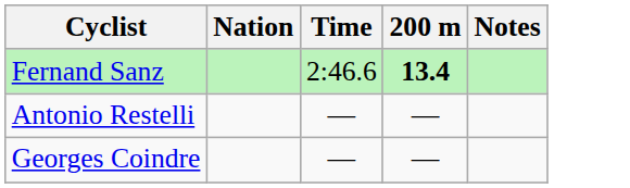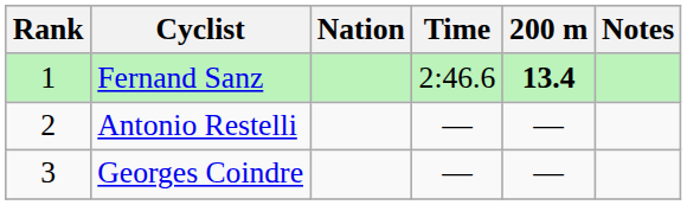 <table class="wikitable sortable" style="text-align:center">
 <tr>
+<th>Rank</th>
 <th>Cyclist</th>
 <th>Nation</th>
 <th>Time</th>
 <th>200 m</th>
 <th>Notes</th>
 </tr>
 <tr bgcolor=bbf3bb>
+<td>1</td>
 <td align=left><a href='#'>Fernand Sanz</a></td>
 <td align=left></td>
 <td>2:46.6</td>
 <td><strong>13.4</strong></td>
 <td></td>
 </tr>
 <tr>
+<td>2</td>
 <td align=left><a href='#'>Antonio Restelli</a></td>
 <td align=left></td>
 <td data-sort-value=9:99.9>—</td>
 <td data-sort-value=99.9>—</td>
 <td></td>
 </tr>
 <tr>
+<td>3</td>
 <td align=left><a href='#'>Georges Coindre</a></td>
 <td align=left></td>
 <td data-sort-value=9:99.9>—</td>
 <td data-sort-value=99.9>—</td>
 <td></td>
 </tr>
 </table>
